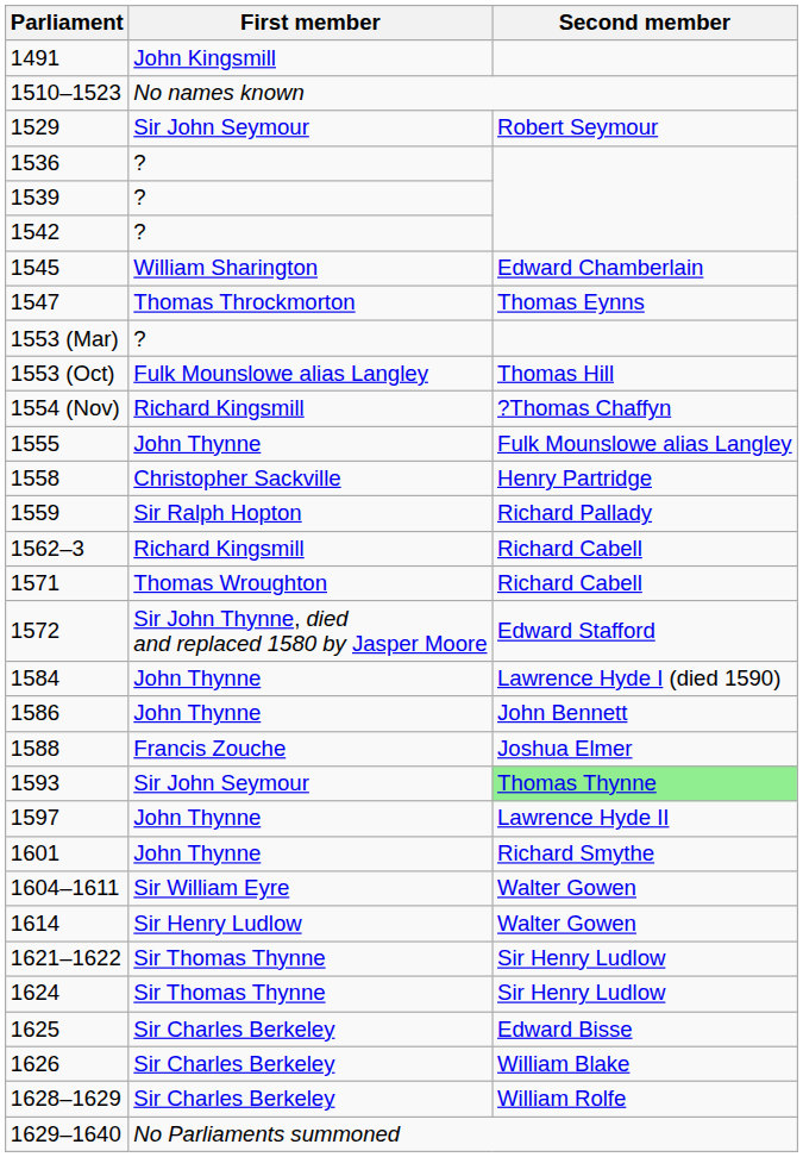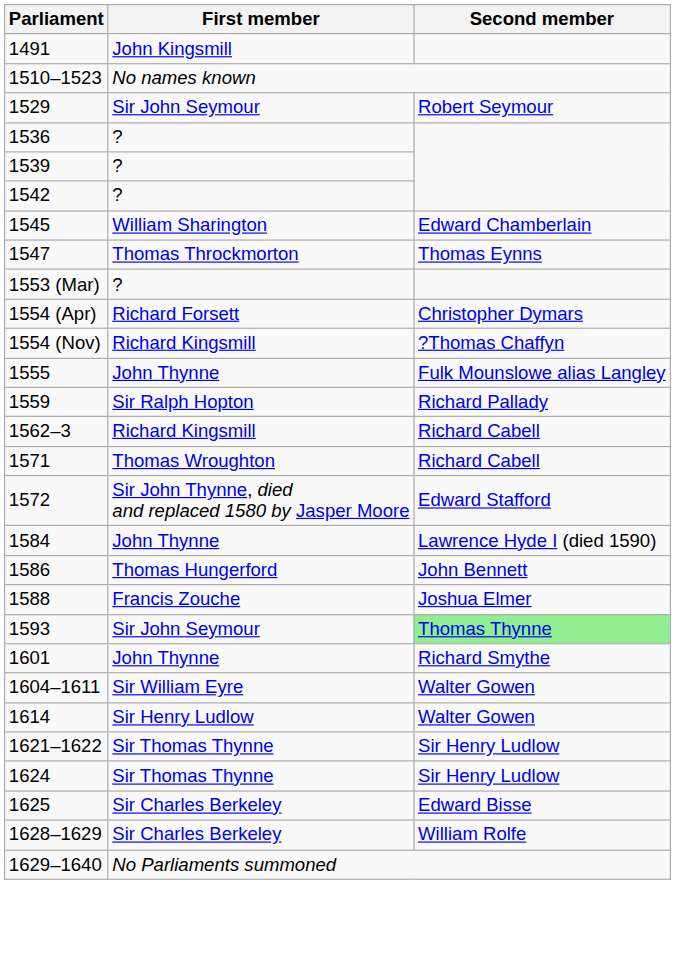 <table class="wikitable">
 <tr>
 <th>Parliament</th>
 <th>First member</th>
 <th>Second member</th>
 </tr>
 <tr>
 <td>1491</td>
 <td><a href='#'>John Kingsmill</a></td>
 <td></td>
 </tr>
 <tr>
 <td>1510–1523</td>
 <td colspan = "2"><em>No names known</em></td>
 </tr>
 <tr>
 <td>1529</td>
 <td><a href='#'>Sir John Seymour</a></td>
 <td><a href='#'>Robert Seymour</a></td>
 </tr>
 <tr>
 <td>1536</td>
 <td>?</td>
 </tr>
 <tr>
 <td>1539</td>
 <td>?</td>
 </tr>
 <tr>
 <td>1542</td>
 <td>?</td>
 </tr>
 <tr>
 <td>1545</td>
 <td><a href='#'>William Sharington</a></td>
 <td><a href='#'>Edward Chamberlain</a></td>
 </tr>
 <tr>
 <td>1547</td>
 <td><a href='#'>Thomas Throckmorton</a></td>
 <td><a href='#'>Thomas Eynns</a></td>
 </tr>
 <tr>
 <td>1553 (Mar)</td>
 <td>?</td>
 </tr>
 <tr>
-<td>1553 (Oct)</td>
-<td><a href='#'>Fulk Mounslowe alias Langley</a></td>
-<td><a href='#'>Thomas Hill</a></td>
+<td>1554 (Apr)</td>
+<td><a href='#'>Richard Forsett</a></td>
+<td><a href='#'>Christopher Dymars</a></td>
 </tr>
 <tr>
 <td>1554 (Nov)</td>
 <td><a href='#'>Richard Kingsmill</a></td>
 <td><a href='#'>?Thomas Chaffyn</a></td>
 </tr>
 <tr>
 <td>1555</td>
 <td><a href='#'>John Thynne</a></td>
 <td><a href='#'>Fulk Mounslowe alias Langley</a></td>
-</tr>
-<tr>
-<td>1558</td>
-<td><a href='#'>Christopher Sackville</a></td>
-<td><a href='#'>Henry Partridge</a></td>
 </tr>
 <tr>
 <td>1559</td>
 <td><a href='#'>Sir Ralph Hopton</a></td>
 <td><a href='#'>Richard Pallady</a></td>
 </tr>
 <tr>
 <td>1562–3</td>
 <td><a href='#'>Richard Kingsmill</a></td>
 <td><a href='#'>Richard Cabell</a></td>
 </tr>
 <tr>
 <td>1571</td>
 <td><a href='#'>Thomas Wroughton</a></td>
 <td><a href='#'>Richard Cabell</a></td>
 </tr>
 <tr>
 <td>1572</td>
 <td><a href='#'>Sir John Thynne</a>, <em>died <br> and replaced 1580 by</em> <a href='#'>Jasper Moore</a></td>
 <td><a href='#'>Edward Stafford</a></td>
 </tr>
 <tr>
 <td>1584</td>
 <td><a href='#'>John Thynne</a></td>
 <td><a href='#'>Lawrence Hyde I</a> (died 1590)</td>
 </tr>
 <tr>
 <td>1586</td>
-<td><a href='#'>John Thynne</a></td>
+<td><a href='#'>Thomas Hungerford</a></td>
 <td><a href='#'>John Bennett</a></td>
 </tr>
 <tr>
 <td>1588</td>
 <td><a href='#'>Francis Zouche</a></td>
 <td><a href='#'>Joshua Elmer</a></td>
 </tr>
 <tr>
 <td>1593</td>
 <td><a href='#'>Sir John Seymour</a></td>
 <td style="background: lightgreen;"><a href='#'>Thomas Thynne</a></td>
-</tr>
-<tr>
-<td>1597</td>
-<td><a href='#'>John Thynne</a></td>
-<td><a href='#'>Lawrence Hyde II</a></td>
 </tr>
 <tr>
 <td>1601</td>
 <td><a href='#'>John Thynne</a></td>
 <td><a href='#'>Richard Smythe</a></td>
 </tr>
 <tr>
 <td>1604–1611</td>
 <td><a href='#'>Sir William Eyre</a></td>
 <td><a href='#'>Walter Gowen</a></td>
 </tr>
 <tr>
 <td>1614</td>
 <td><a href='#'>Sir Henry Ludlow</a></td>
 <td><a href='#'>Walter Gowen</a></td>
 </tr>
 <tr>
 <td>1621–1622</td>
 <td><a href='#'>Sir Thomas Thynne</a></td>
 <td><a href='#'>Sir Henry Ludlow</a></td>
 </tr>
 <tr>
 <td>1624</td>
 <td><a href='#'>Sir Thomas Thynne</a></td>
 <td><a href='#'>Sir Henry Ludlow</a></td>
 </tr>
 <tr>
 <td>1625</td>
 <td><a href='#'>Sir Charles Berkeley</a></td>
 <td><a href='#'>Edward Bisse</a></td>
 </tr>
 <tr>
-<td>1626</td>
-<td><a href='#'>Sir Charles Berkeley</a></td>
-<td><a href='#'>William Blake</a></td>
-</tr>
-<tr>
 <td>1628–1629</td>
 <td><a href='#'>Sir Charles Berkeley</a></td>
 <td><a href='#'>William Rolfe</a></td>
 </tr>
 <tr>
 <td>1629–1640</td>
 <td colspan = "2"><em>No Parliaments summoned</em></td>
 </tr>
 </table>
